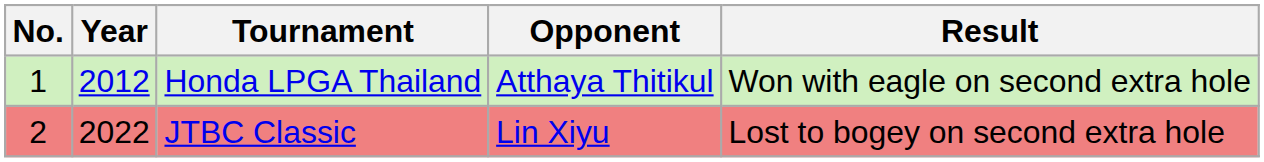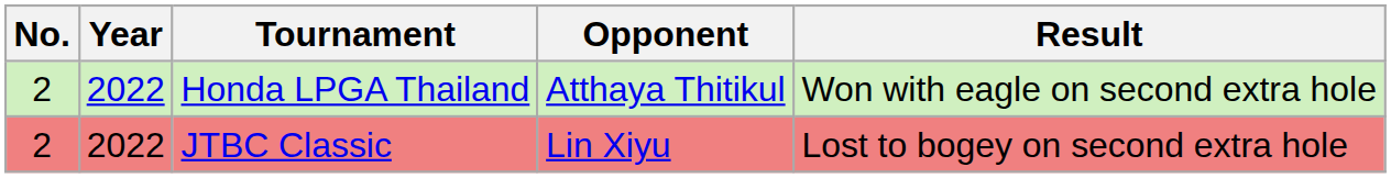 <table class="wikitable" style="font-size:95%;">
 <tr>
 <th>No.</th>
 <th>Year</th>
 <th>Tournament</th>
 <th>Opponent</th>
 <th>Result</th>
 </tr>
 <tr style="background:#D0F0C0;">
-<td align=center>1</td>
-<td><a href='#'>2012</a></td>
+<td align=center>2</td>
+<td><a href='#'>2022</a></td>
 <td><a href='#'>Honda LPGA Thailand</a></td>
 <td> <a href='#'>Atthaya Thitikul</a></td>
 <td>Won with eagle on second extra hole</td>
 </tr>
 <tr style="background:#F08080;">
 <td align=center>2</td>
 <td align=center>2022</td>
 <td><a href='#'>JTBC Classic</a></td>
 <td> <a href='#'>Lin Xiyu</a></td>
 <td>Lost to bogey on second extra hole</td>
 </tr>
 </table>
